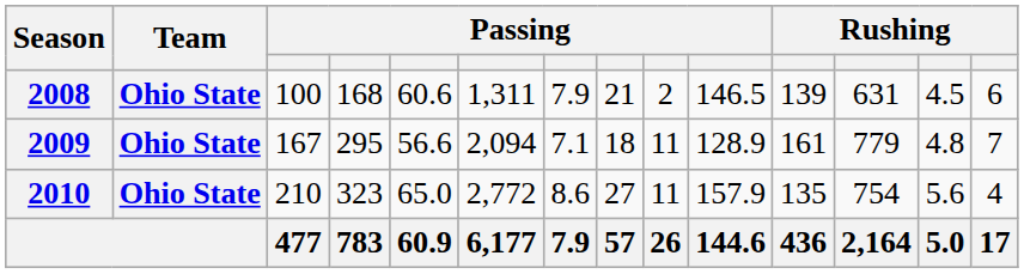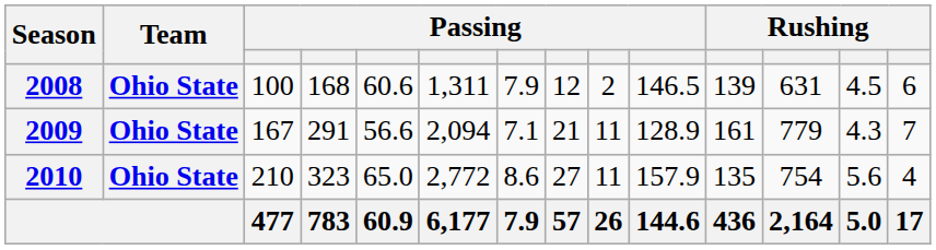 <table class="wikitable" style="text-align:center;">
 <tr>
 <th rowspan="2">Season</th>
 <th rowspan="2">Team</th>
 <th colspan="8">Passing</th>
 <th colspan="4">Rushing</th>
 </tr>
 <tr>
 <th></th>
 <th></th>
 <th></th>
 <th></th>
 <th></th>
 <th></th>
 <th></th>
 <th></th>
 <th></th>
 <th></th>
 <th></th>
 <th></th>
 </tr>
 <tr>
 <th><a href='#'>2008</a></th>
 <th><a href='#'>Ohio State</a></th>
 <td>100</td>
 <td>168</td>
 <td>60.6</td>
 <td>1,311</td>
 <td>7.9</td>
-<td>21</td>
+<td>12</td>
 <td>2</td>
 <td>146.5</td>
 <td>139</td>
 <td>631</td>
 <td>4.5</td>
 <td>6</td>
 </tr>
 <tr>
 <th><a href='#'>2009</a></th>
 <th><a href='#'>Ohio State</a></th>
 <td>167</td>
-<td>295</td>
+<td>291</td>
 <td>56.6</td>
 <td>2,094</td>
 <td>7.1</td>
-<td>18</td>
+<td>21</td>
 <td>11</td>
 <td>128.9</td>
 <td>161</td>
 <td>779</td>
-<td>4.8</td>
+<td>4.3</td>
 <td>7</td>
 </tr>
 <tr>
 <th><a href='#'>2010</a></th>
 <th><a href='#'>Ohio State</a></th>
 <td>210</td>
 <td>323</td>
 <td>65.0</td>
 <td>2,772</td>
 <td>8.6</td>
 <td>27</td>
 <td>11</td>
 <td>157.9</td>
 <td>135</td>
 <td>754</td>
 <td>5.6</td>
 <td>4</td>
 </tr>
 <tr>
 <th colspan="2"></th>
 <th>477</th>
 <th>783</th>
 <th>60.9</th>
 <th>6,177</th>
 <th>7.9</th>
 <th>57</th>
 <th>26</th>
 <th>144.6</th>
 <th>436</th>
 <th>2,164</th>
 <th>5.0</th>
 <th>17</th>
 </tr>
 </table>
